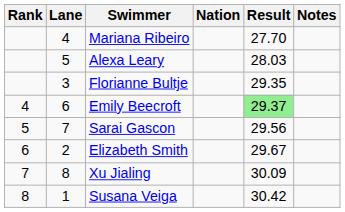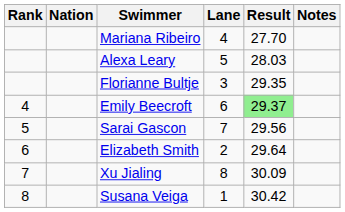 <table class="wikitable sortable" style="text-align:center">
 <tr>
 <th>Rank</th>
+<th>Nation</th>
+<th>Swimmer</th>
 <th>Lane</th>
-<th>Swimmer</th>
-<th>Nation</th>
 <th>Result</th>
 <th><strong>Notes</strong></th>
 </tr>
 <tr>
 <td></td>
+<td align="left"></td>
+<td align="left"><a href='#'>Mariana Ribeiro</a></td>
 <td>4</td>
-<td align="left"><a href='#'>Mariana Ribeiro</a></td>
-<td align="left"></td>
 <td>27.70</td>
 <td><strong></strong></td>
 </tr>
 <tr>
 <td></td>
+<td align="left"></td>
+<td align="left"><a href='#'>Alexa Leary</a></td>
 <td>5</td>
-<td align="left"><a href='#'>Alexa Leary</a></td>
-<td align="left"></td>
 <td>28.03</td>
 <td></td>
 </tr>
 <tr>
 <td></td>
+<td align="left"></td>
+<td align="left"><a href='#'>Florianne Bultje</a></td>
 <td>3</td>
-<td align="left"><a href='#'>Florianne Bultje</a></td>
-<td align="left"></td>
 <td>29.35</td>
 <td></td>
 </tr>
 <tr>
 <td>4</td>
+<td align="left"></td>
+<td align="left"><a href='#'>Emily Beecroft</a></td>
 <td>6</td>
-<td align="left"><a href='#'>Emily Beecroft</a></td>
-<td align="left"></td>
 <td style="background: lightgreen;">29.37</td>
 <td></td>
 </tr>
 <tr>
 <td>5</td>
+<td align="left"></td>
+<td align="left"><a href='#'>Sarai Gascon</a></td>
 <td>7</td>
-<td align="left"><a href='#'>Sarai Gascon</a></td>
-<td align="left"></td>
 <td>29.56</td>
 <td></td>
 </tr>
 <tr>
 <td>6</td>
+<td align="left"></td>
+<td align="left"><a href='#'>Elizabeth Smith</a></td>
 <td>2</td>
-<td align="left"><a href='#'>Elizabeth Smith</a></td>
-<td align="left"></td>
-<td>29.67</td>
+<td>29.64</td>
 <td></td>
 </tr>
 <tr>
 <td>7</td>
+<td align="left"></td>
+<td align="left"><a href='#'>Xu Jialing</a></td>
 <td>8</td>
-<td align="left"><a href='#'>Xu Jialing</a></td>
-<td align="left"></td>
 <td>30.09</td>
 <td></td>
 </tr>
 <tr>
 <td>8</td>
+<td align="left"></td>
+<td align="left"><a href='#'>Susana Veiga</a></td>
 <td>1</td>
-<td align="left"><a href='#'>Susana Veiga</a></td>
-<td align="left"></td>
 <td>30.42</td>
 <td></td>
 </tr>
 </table>
